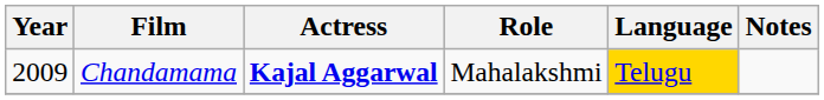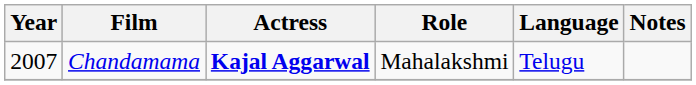 <table class="wikitable sortable">
 <tr>
 <th>Year</th>
 <th>Film</th>
 <th>Actress</th>
 <th>Role</th>
 <th>Language</th>
 <th class="unsortable">Notes</th>
 </tr>
 <tr>
-<td>2009</td>
+<td>2007</td>
 <td><em><a href='#'>Chandamama</a></em></td>
 <td><strong><a href='#'>Kajal Aggarwal</a></strong></td>
 <td>Mahalakshmi</td>
-<td style="background: gold;"><a href='#'>Telugu</a></td>
+<td><a href='#'>Telugu</a></td>
 <td></td>
 </tr>
 <tr>
 </tr>
 </table>
